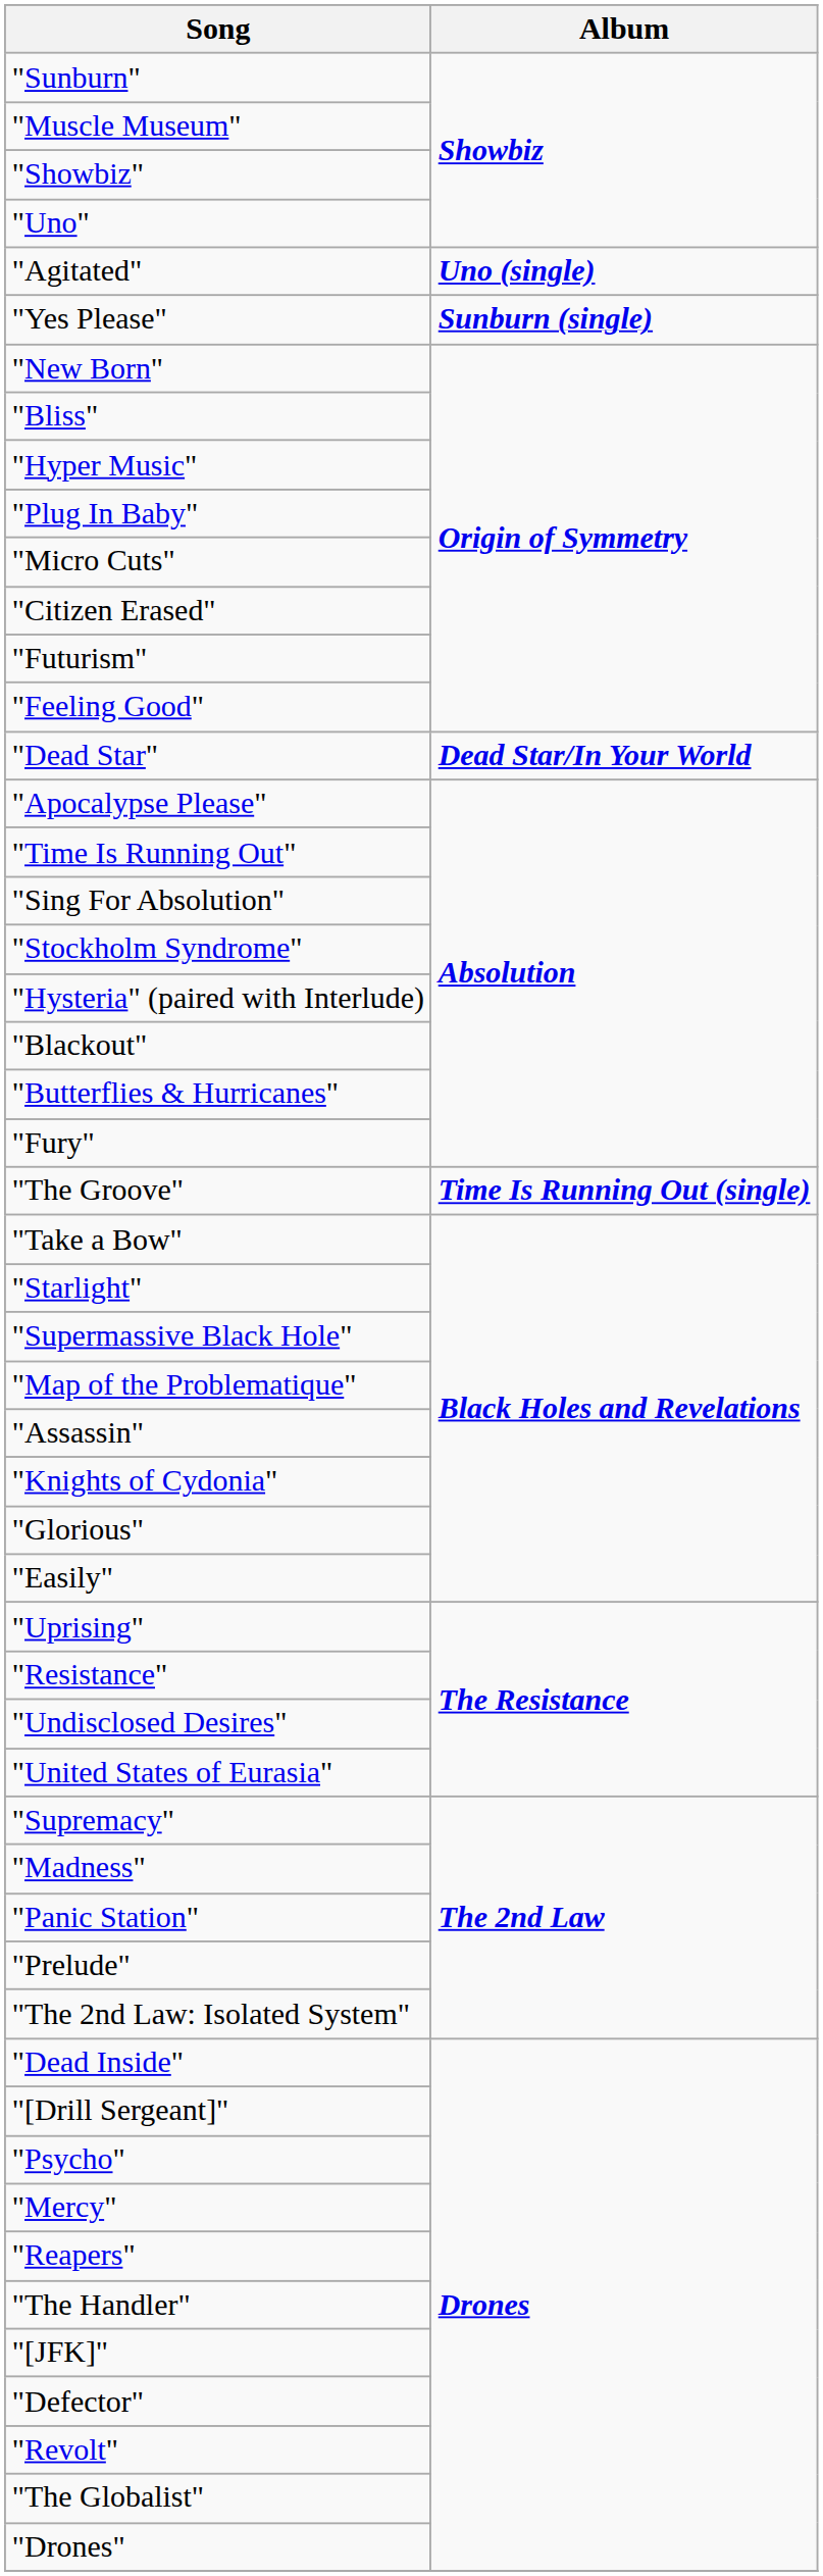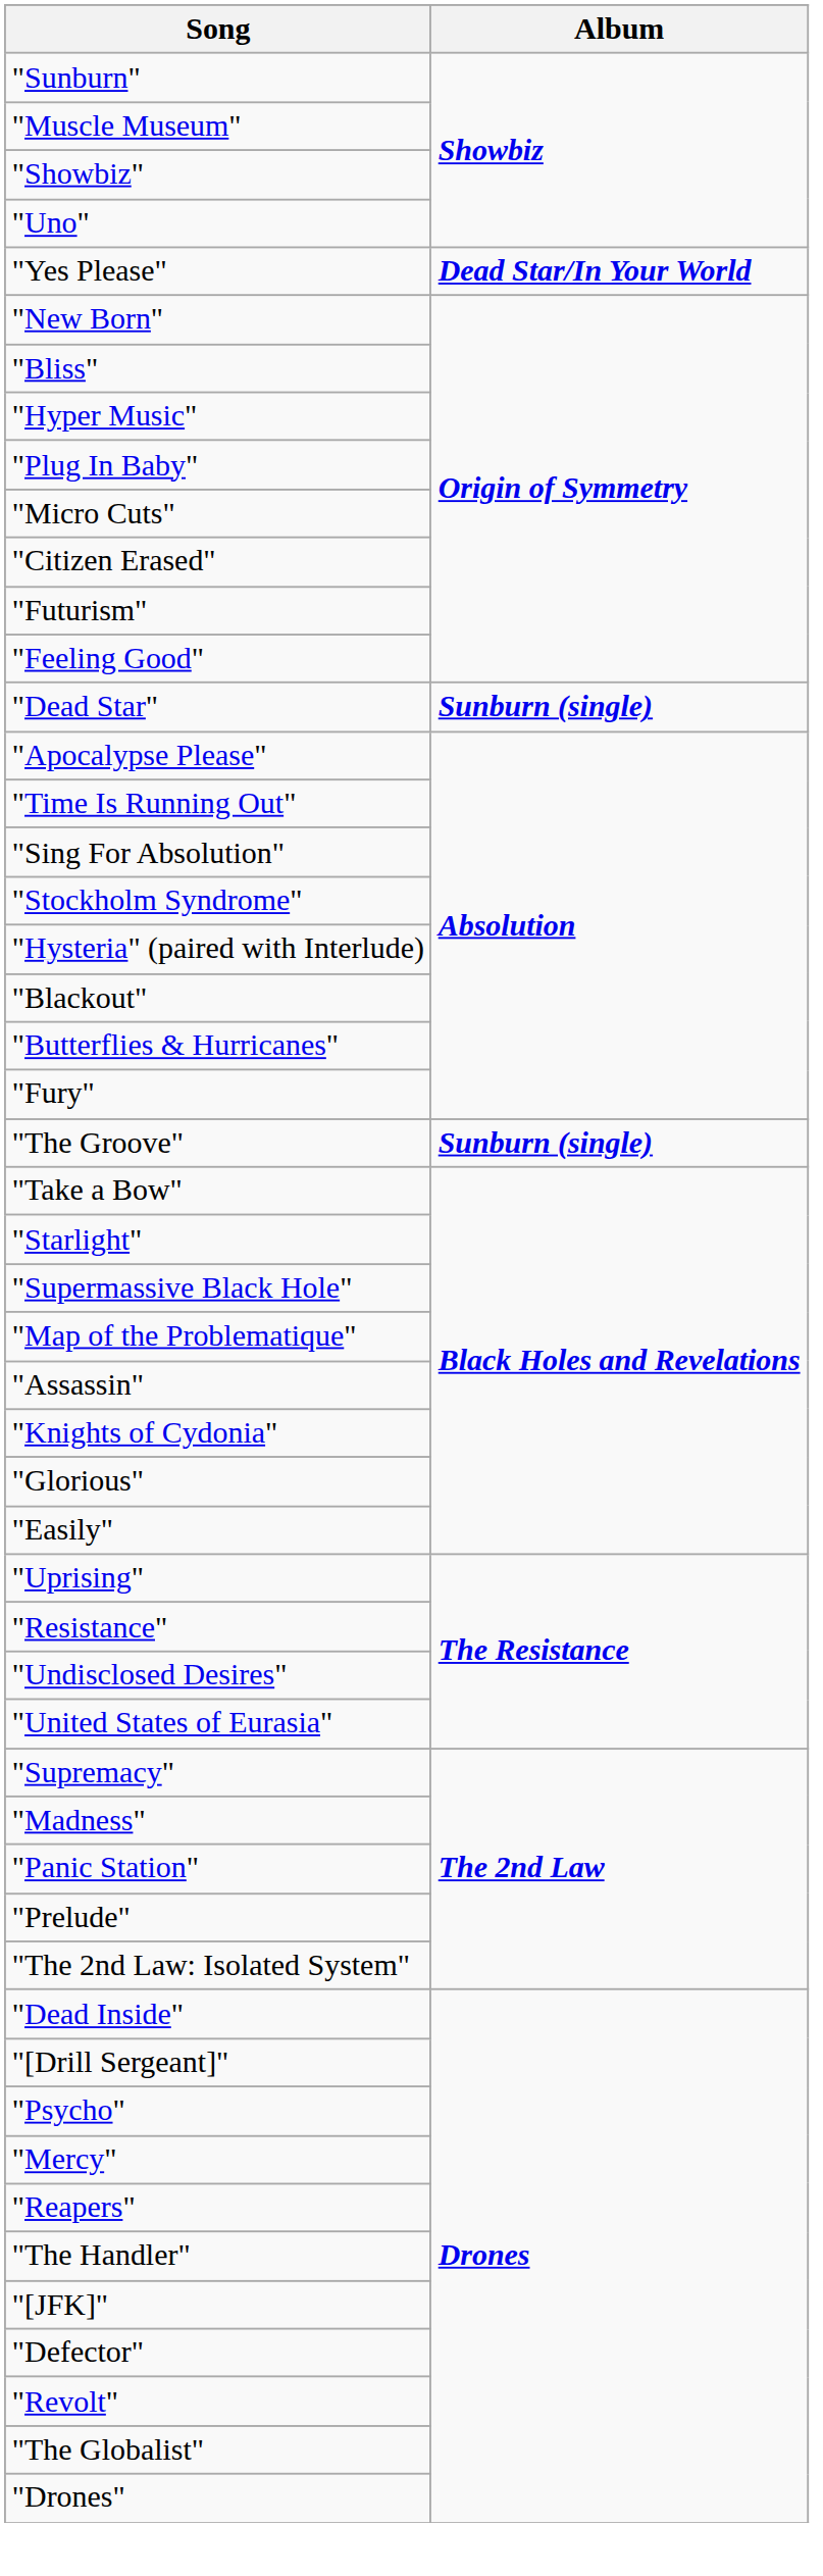 <table class="wikitable sortable">
 <tr>
 <th>Song</th>
 <th>Album</th>
 </tr>
 <tr>
 <td>"<a href='#'>Sunburn</a>"</td>
 <td rowspan="4"><strong><em><a href='#'>Showbiz</a></em></strong></td>
 </tr>
 <tr>
 <td>"<a href='#'>Muscle Museum</a>"</td>
 </tr>
 <tr>
 <td>"<a href='#'>Showbiz</a>"</td>
 </tr>
 <tr>
 <td>"<a href='#'>Uno</a>"</td>
 </tr>
 <tr>
-<td>"Agitated"</td>
-<td><strong><em><a href='#'>Uno (single)</a></em></strong></td>
-</tr>
-<tr>
 <td>"Yes Please"</td>
-<td><strong><em><a href='#'>Sunburn (single)</a></em></strong></td>
+<td><strong><em><a href='#'>Dead Star/In Your World</a></em></strong></td>
 </tr>
 <tr>
 <td>"<a href='#'>New Born</a>"</td>
 <td rowspan="8"><strong><em><a href='#'>Origin of Symmetry</a></em></strong></td>
 </tr>
 <tr>
 <td>"<a href='#'>Bliss</a>"</td>
 </tr>
 <tr>
 <td>"<a href='#'>Hyper Music</a>"</td>
 </tr>
 <tr>
 <td>"<a href='#'>Plug In Baby</a>"</td>
 </tr>
 <tr>
 <td>"Micro Cuts"</td>
 </tr>
 <tr>
 <td>"Citizen Erased"</td>
 </tr>
 <tr>
 <td>"Futurism"</td>
 </tr>
 <tr>
 <td>"<a href='#'>Feeling Good</a>"</td>
 </tr>
 <tr>
 <td>"<a href='#'>Dead Star</a>"</td>
-<td><strong><em><a href='#'>Dead Star/In Your World</a></em></strong></td>
+<td><strong><em><a href='#'>Sunburn (single)</a></em></strong></td>
 </tr>
 <tr>
 <td>"<a href='#'>Apocalypse Please</a>"</td>
 <td rowspan="8"><strong><em><a href='#'>Absolution</a></em></strong></td>
 </tr>
 <tr>
 <td>"<a href='#'>Time Is Running Out</a>"</td>
 </tr>
 <tr>
 <td>"Sing For Absolution"</td>
 </tr>
 <tr>
 <td>"<a href='#'>Stockholm Syndrome</a>"</td>
 </tr>
 <tr>
 <td>"<a href='#'>Hysteria</a>" (paired with Interlude)</td>
 </tr>
 <tr>
 <td>"Blackout"</td>
 </tr>
 <tr>
 <td>"<a href='#'>Butterflies & Hurricanes</a>"</td>
 </tr>
 <tr>
 <td>"Fury"</td>
 </tr>
 <tr>
 <td>"The Groove"</td>
-<td><strong><em><a href='#'>Time Is Running Out (single)</a></em></strong></td>
+<td><strong><em><a href='#'>Sunburn (single)</a></em></strong></td>
 </tr>
 <tr>
 <td>"Take a Bow"</td>
 <td rowspan="8"><strong><em><a href='#'>Black Holes and Revelations</a></em></strong></td>
 </tr>
 <tr>
 <td>"<a href='#'>Starlight</a>"</td>
 </tr>
 <tr>
 <td>"<a href='#'>Supermassive Black Hole</a>"</td>
 </tr>
 <tr>
 <td>"<a href='#'>Map of the Problematique</a>"</td>
 </tr>
 <tr>
 <td>"Assassin"</td>
 </tr>
 <tr>
 <td>"<a href='#'>Knights of Cydonia</a>"</td>
 </tr>
 <tr>
 <td>"Glorious"</td>
 </tr>
 <tr>
 <td>"Easily"</td>
 </tr>
 <tr>
 <td>"<a href='#'>Uprising</a>"</td>
 <td rowspan="4"><strong><em><a href='#'>The Resistance</a></em></strong></td>
 </tr>
 <tr>
 <td>"<a href='#'>Resistance</a>"</td>
 </tr>
 <tr>
 <td>"<a href='#'>Undisclosed Desires</a>"</td>
 </tr>
 <tr>
 <td>"<a href='#'>United States of Eurasia</a>"</td>
 </tr>
 <tr>
 <td>"<a href='#'>Supremacy</a>"</td>
 <td rowspan="5"><strong><em><a href='#'>The 2nd Law</a></em></strong></td>
 </tr>
 <tr>
 <td>"<a href='#'>Madness</a>"</td>
 </tr>
 <tr>
 <td>"<a href='#'>Panic Station</a>"</td>
 </tr>
 <tr>
 <td>"Prelude"</td>
 </tr>
 <tr>
 <td>"The 2nd Law: Isolated System"</td>
 </tr>
 <tr>
 <td>"<a href='#'>Dead Inside</a>"</td>
 <td rowspan="11"><strong><em><a href='#'>Drones</a></em></strong></td>
 </tr>
 <tr>
 <td>"[Drill Sergeant]"</td>
 </tr>
 <tr>
 <td>"<a href='#'>Psycho</a>"</td>
 </tr>
 <tr>
 <td>"<a href='#'>Mercy</a>"</td>
 </tr>
 <tr>
 <td>"<a href='#'>Reapers</a>"</td>
 </tr>
 <tr>
 <td>"The Handler"</td>
 </tr>
 <tr>
 <td>"[JFK]"</td>
 </tr>
 <tr>
 <td>"Defector"</td>
 </tr>
 <tr>
 <td>"<a href='#'>Revolt</a>"</td>
 </tr>
 <tr>
 <td>"The Globalist"</td>
 </tr>
 <tr>
 <td>"Drones"</td>
 </tr>
 <tr>
 </tr>
 </table>
